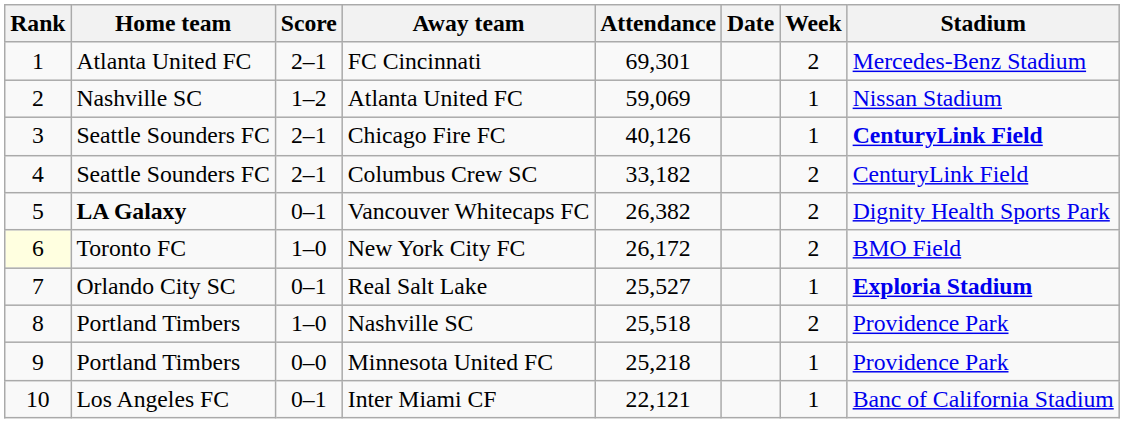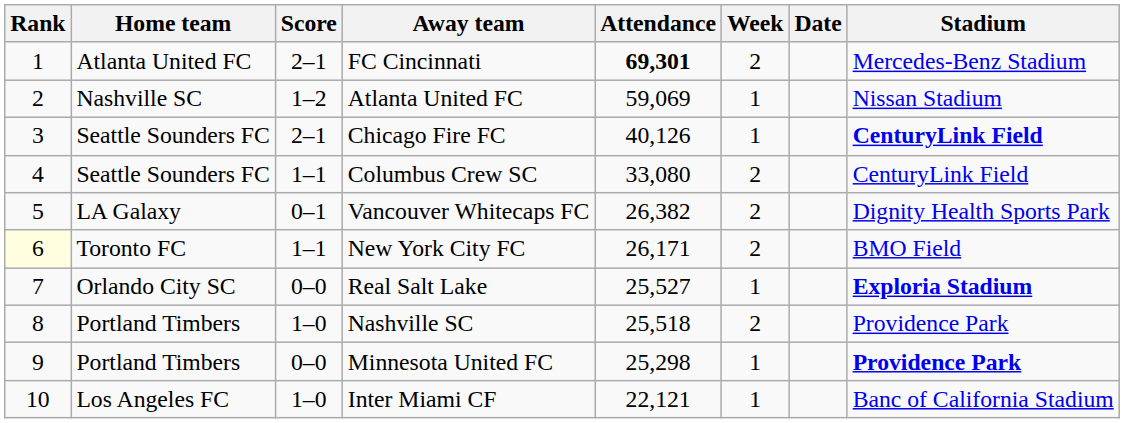 <table class="wikitable sortable">
 <tr>
 <th>Rank</th>
 <th>Home team</th>
 <th>Score</th>
 <th>Away team</th>
 <th>Attendance</th>
+<th>Week</th>
 <th>Date</th>
-<th>Week</th>
 <th>Stadium</th>
 </tr>
 <tr>
 <td align="center">1</td>
 <td>Atlanta United FC</td>
 <td align="center">2–1</td>
 <td>FC Cincinnati</td>
-<td align="center">69,301</td>
+<td align="center"><strong>69,301</strong></td>
+<td align="center">2</td>
 <td></td>
-<td align="center">2</td>
 <td><a href='#'>Mercedes-Benz Stadium</a></td>
 </tr>
 <tr>
 <td align="center">2</td>
 <td>Nashville SC</td>
 <td align="center">1–2</td>
 <td>Atlanta United FC</td>
 <td align="center">59,069</td>
+<td align="center">1</td>
 <td></td>
-<td align="center">1</td>
 <td><a href='#'>Nissan Stadium</a></td>
 </tr>
 <tr>
 <td align="center">3</td>
 <td>Seattle Sounders FC</td>
 <td align="center">2–1</td>
 <td>Chicago Fire FC</td>
 <td align="center">40,126</td>
+<td align="center">1</td>
 <td></td>
-<td align="center">1</td>
 <td><strong><a href='#'>CenturyLink Field</a></strong></td>
 </tr>
 <tr>
 <td align="center">4</td>
 <td>Seattle Sounders FC</td>
-<td align="center">2–1</td>
+<td align="center">1–1</td>
 <td>Columbus Crew SC</td>
-<td align="center">33,182</td>
+<td align="center">33,080</td>
+<td align="center">2</td>
 <td></td>
-<td align="center">2</td>
 <td><a href='#'>CenturyLink Field</a></td>
 </tr>
 <tr>
 <td align="center">5</td>
-<td><strong>LA Galaxy</strong></td>
+<td>LA Galaxy</td>
 <td align="center">0–1</td>
 <td>Vancouver Whitecaps FC</td>
 <td align="center">26,382</td>
+<td align="center">2</td>
 <td></td>
-<td align="center">2</td>
 <td><a href='#'>Dignity Health Sports Park</a></td>
 </tr>
 <tr>
 <td align="center" style="background: lightyellow;">6</td>
 <td>Toronto FC</td>
-<td align="center">1–0</td>
+<td align="center">1–1</td>
 <td>New York City FC</td>
-<td align="center">26,172</td>
+<td align="center">26,171</td>
+<td align="center">2</td>
 <td></td>
-<td align="center">2</td>
 <td><a href='#'>BMO Field</a></td>
 </tr>
 <tr>
 <td align="center">7</td>
 <td>Orlando City SC</td>
-<td align="center">0–1</td>
+<td align="center">0–0</td>
 <td>Real Salt Lake</td>
 <td align="center">25,527</td>
+<td align="center">1</td>
 <td></td>
-<td align="center">1</td>
 <td><strong><a href='#'>Exploria Stadium</a></strong></td>
 </tr>
 <tr>
 <td align="center">8</td>
 <td>Portland Timbers</td>
 <td align="center">1–0</td>
 <td>Nashville SC</td>
 <td align="center">25,518</td>
+<td align="center">2</td>
 <td></td>
-<td align="center">2</td>
 <td><a href='#'>Providence Park</a></td>
 </tr>
 <tr>
 <td align="center">9</td>
 <td>Portland Timbers</td>
 <td align="center">0–0</td>
 <td>Minnesota United FC</td>
-<td align="center">25,218</td>
+<td align="center">25,298</td>
+<td align="center">1</td>
 <td></td>
-<td align="center">1</td>
-<td><a href='#'>Providence Park</a></td>
+<td><strong><a href='#'>Providence Park</a></strong></td>
 </tr>
 <tr>
 <td align="center">10</td>
 <td>Los Angeles FC</td>
-<td align="center">0–1</td>
+<td align="center">1–0</td>
 <td>Inter Miami CF</td>
 <td align="center">22,121</td>
+<td align="center">1</td>
 <td></td>
-<td align="center">1</td>
 <td><a href='#'>Banc of California Stadium</a></td>
 </tr>
 </table>
